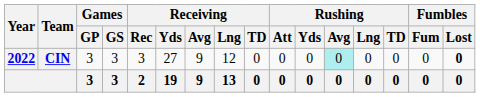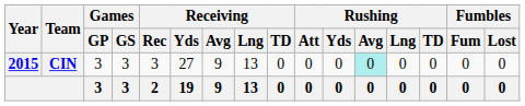 <table class="wikitable" style="text-align:center;">
 <tr>
 <th rowspan="2">Year</th>
 <th rowspan="2">Team</th>
 <th colspan="2">Games</th>
 <th colspan="5">Receiving</th>
 <th colspan="5">Rushing</th>
 <th colspan="2">Fumbles</th>
 </tr>
 <tr>
 <th>GP</th>
 <th>GS</th>
 <th>Rec</th>
 <th>Yds</th>
 <th>Avg</th>
 <th>Lng</th>
 <th>TD</th>
 <th>Att</th>
 <th>Yds</th>
 <th>Avg</th>
 <th>Lng</th>
 <th>TD</th>
 <th>Fum</th>
 <th>Lost</th>
 </tr>
 <tr>
-<th><a href='#'>2022</a></th>
+<th><a href='#'>2015</a></th>
 <th><a href='#'>CIN</a></th>
 <td>3</td>
 <td>3</td>
 <td>3</td>
 <td>27</td>
 <td>9</td>
-<td>12</td>
+<td>13</td>
 <td>0</td>
 <td>0</td>
 <td>0</td>
 <td style="background: paleturquoise;">0</td>
 <td>0</td>
 <td>0</td>
 <td>0</td>
-<td><strong>0</strong></td>
+<td>0</td>
 </tr>
 <tr>
 <th colspan="2"></th>
 <th>3</th>
 <th>3</th>
 <th>2</th>
 <th>19</th>
 <th>9</th>
 <th>13</th>
 <th>0</th>
 <th>0</th>
 <th>0</th>
 <th>0</th>
 <th>0</th>
 <th>0</th>
 <th>0</th>
 <th>0</th>
 </tr>
 </table>
